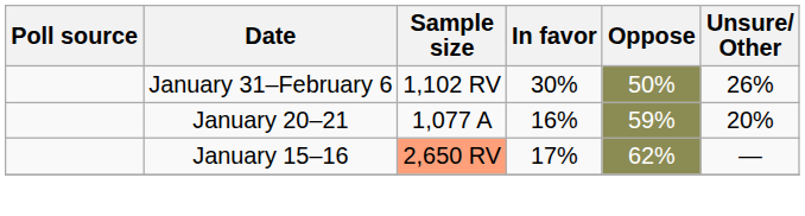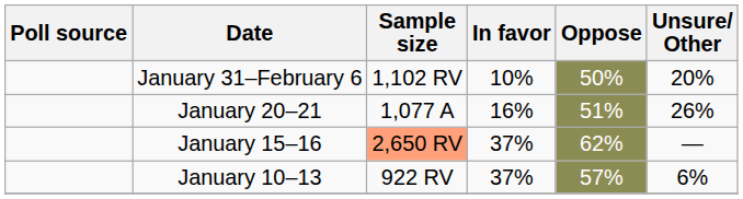 <table class="wikitable sortable collapsible" style="text-align:center;line-height:17px">
 <tr>
 <th>Poll source</th>
 <th>Date</th>
 <th>Sample<br>size</th>
 <th>In favor</th>
 <th>Oppose</th>
 <th>Unsure/<br>Other</th>
 </tr>
 <tr>
 <td></td>
 <td>January 31–February 6</td>
 <td>1,102 RV</td>
-<td>30%</td>
+<td>10%</td>
 <td style="background:#8B8B54; color: white">50%</td>
-<td>26%</td>
+<td>20%</td>
 </tr>
 <tr>
 <td></td>
 <td>January 20–21</td>
 <td>1,077 A</td>
 <td>16%</td>
-<td style="background:#8B8B54; color: white">59%</td>
-<td>20%</td>
+<td style="background:#8B8B54; color: white">51%</td>
+<td>26%</td>
 </tr>
 <tr>
 <td></td>
 <td>January 15–16</td>
 <td style="background: lightsalmon;">2,650 RV</td>
-<td>17%</td>
+<td>37%</td>
 <td style="background:#8B8B54; color: white">62%</td>
 <td>—</td>
 </tr>
 <tr>
+<td></td>
+<td>January 10–13</td>
+<td>922 RV</td>
+<td>37%</td>
+<td style="background:#8B8B54; color: white">57%</td>
+<td>6%</td>
+</tr>
+<tr>
 </tr>
 </table>
